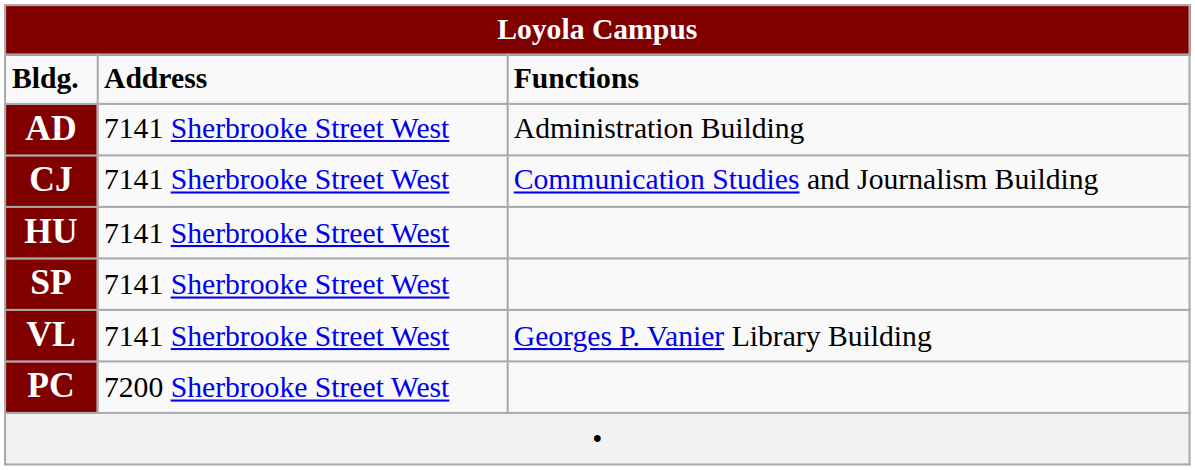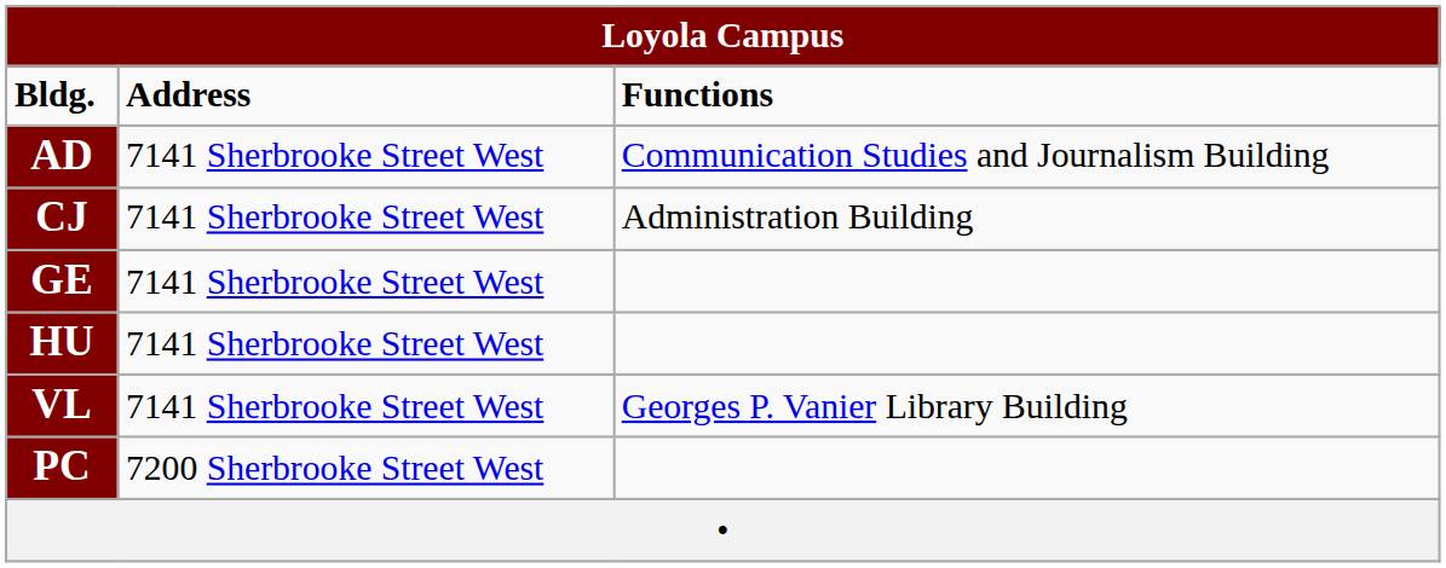 <table class="wikitable" style="font-size:90%;border:1px;line-height:120%; width:40em;">
 <tr>
 <th colspan="3" style="text-align:center; background:maroon; color:#fff;"><strong>Loyola Campus</strong></th>
 </tr>
 <tr>
 <td><strong>Bldg.</strong></td>
 <td><strong>Address</strong></td>
 <td><strong>Functions</strong></td>
 </tr>
 <tr>
 <td style="text-align:Center; background:maroon; color:#fff;"><big><strong>AD</strong></big></td>
 <td>7141 <a href='#'>Sherbrooke Street West</a></td>
-<td>Administration Building</td>
+<td><a href='#'>Communication Studies</a> and Journalism Building</td>
 </tr>
 <tr>
 <td style="text-align:Center; background:maroon; color:#fff;"><big><strong>CJ</strong></big></td>
 <td>7141 <a href='#'>Sherbrooke Street West</a></td>
-<td><a href='#'>Communication Studies</a> and Journalism Building</td>
+<td>Administration Building</td>
 </tr>
 <tr>
-<td style="text-align:Center; background:maroon; color:#fff;"><big><strong>HU</strong></big></td>
+<td style="text-align:Center; background:maroon; color:#fff;"><big><strong>GE</strong></big></td>
 <td>7141 <a href='#'>Sherbrooke Street West</a></td>
 <td></td>
 </tr>
 <tr>
-<td style="text-align:Center; background:maroon; color:#fff;"><big><strong>SP</strong></big></td>
+<td style="text-align:Center; background:maroon; color:#fff;"><big><strong>HU</strong></big></td>
 <td>7141 <a href='#'>Sherbrooke Street West</a></td>
 <td></td>
 </tr>
 <tr>
 <td style="text-align:Center; background:maroon; color:#fff;"><big><strong>VL</strong></big></td>
 <td>7141 <a href='#'>Sherbrooke Street West</a></td>
 <td><a href='#'>Georges P. Vanier</a> Library Building</td>
 </tr>
 <tr>
 <td style="text-align:Center; background:maroon; color:#fff;"><big><strong>PC</strong></big></td>
 <td>7200 <a href='#'>Sherbrooke Street West</a></td>
 <td></td>
 </tr>
 <tr>
 <th colspan="3"><small> •  </small></th>
 </tr>
 </table>
